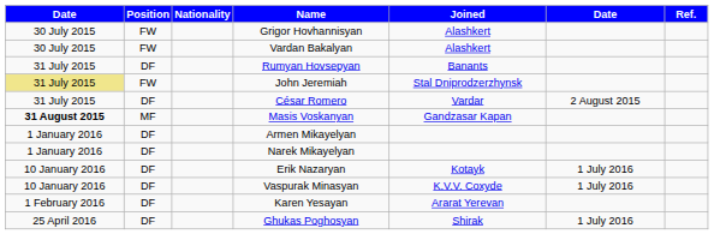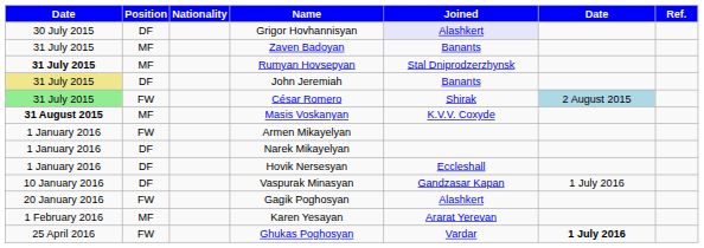 <table class="wikitable"  style="text-align:center; font-size:90%; ">
 <tr>
 <th style="background:#0000FF; color:white; width:150px;">Date</th>
 <th style="background:#0000FF; color:white; width:50px;">Position</th>
 <th style="background:#0000FF; color:white; width:50px;">Nationality</th>
 <th style="background:#0000FF; color:white; width:200px;">Name</th>
 <th style="background:#0000FF; color:white; width:200px;">Joined</th>
 <th style="background:#0000FF; color:white; width:150px;">Date</th>
 <th style="background:#0000FF; color:white; width:50px;">Ref.</th>
 </tr>
 <tr>
 <td>30 July 2015</td>
-<td>FW</td>
+<td>DF</td>
 <td></td>
 <td>Grigor Hovhannisyan</td>
-<td><a href='#'>Alashkert</a></td>
-<td></td>
-<td></td>
-</tr>
-<tr>
-<td>30 July 2015</td>
-<td>FW</td>
-<td></td>
-<td>Vardan Bakalyan</td>
-<td><a href='#'>Alashkert</a></td>
+<td style="background: lavender;"><a href='#'>Alashkert</a></td>
 <td></td>
 <td></td>
 </tr>
 <tr>
 <td>31 July 2015</td>
-<td>DF</td>
+<td>MF</td>
 <td></td>
-<td><a href='#'>Rumyan Hovsepyan</a></td>
+<td><a href='#'>Zaven Badoyan</a></td>
 <td><a href='#'>Banants</a></td>
 <td></td>
 <td></td>
 </tr>
 <tr>
-<td style="background: khaki;">31 July 2015</td>
-<td>FW</td>
+<td><strong>31 July 2015</strong></td>
+<td>MF</td>
 <td></td>
-<td>John Jeremiah</td>
+<td><a href='#'>Rumyan Hovsepyan</a></td>
 <td><a href='#'>Stal Dniprodzerzhynsk</a></td>
 <td></td>
 <td></td>
 </tr>
 <tr>
-<td>31 July 2015</td>
+<td style="background: khaki;">31 July 2015</td>
 <td>DF</td>
 <td></td>
+<td>John Jeremiah</td>
+<td><a href='#'>Banants</a></td>
+<td></td>
+<td></td>
+</tr>
+<tr>
+<td style="background: lightgreen;">31 July 2015</td>
+<td>FW</td>
+<td></td>
 <td><a href='#'>César Romero</a></td>
-<td><a href='#'>Vardar</a></td>
-<td>2 August 2015</td>
+<td><a href='#'>Shirak</a></td>
+<td style="background: lightblue;">2 August 2015</td>
 <td></td>
 </tr>
 <tr>
 <td><strong>31 August 2015</strong></td>
 <td>MF</td>
 <td></td>
 <td><a href='#'>Masis Voskanyan</a></td>
-<td><a href='#'>Gandzasar Kapan</a></td>
+<td><a href='#'>K.V.V. Coxyde</a></td>
 <td></td>
 <td></td>
 </tr>
 <tr>
 <td>1 January 2016</td>
-<td>DF</td>
+<td>FW</td>
 <td></td>
 <td>Armen Mikayelyan</td>
 <td></td>
 <td></td>
 <td></td>
 </tr>
 <tr>
 <td>1 January 2016</td>
 <td>DF</td>
 <td></td>
 <td>Narek Mikayelyan</td>
 <td></td>
 <td></td>
 <td></td>
 </tr>
 <tr>
-<td>10 January 2016</td>
+<td>1 January 2016</td>
 <td>DF</td>
 <td></td>
-<td>Erik Nazaryan</td>
-<td><a href='#'>Kotayk</a></td>
-<td>1 July 2016</td>
+<td>Hovik Nersesyan</td>
+<td><a href='#'>Eccleshall</a></td>
+<td></td>
 <td></td>
 </tr>
 <tr>
 <td>10 January 2016</td>
 <td>DF</td>
 <td></td>
 <td>Vaspurak Minasyan</td>
-<td><a href='#'>K.V.V. Coxyde</a></td>
+<td><a href='#'>Gandzasar Kapan</a></td>
 <td>1 July 2016</td>
 <td></td>
 </tr>
 <tr>
+<td>20 January 2016</td>
+<td>FW</td>
+<td></td>
+<td>Gagik Poghosyan</td>
+<td><a href='#'>Alashkert</a></td>
+<td></td>
+<td></td>
+</tr>
+<tr>
 <td>1 February 2016</td>
-<td>DF</td>
+<td>MF</td>
 <td></td>
 <td>Karen Yesayan</td>
 <td><a href='#'>Ararat Yerevan</a></td>
 <td></td>
 <td></td>
 </tr>
 <tr>
 <td>25 April 2016</td>
-<td>DF</td>
+<td>FW</td>
 <td></td>
 <td><a href='#'>Ghukas Poghosyan</a></td>
-<td><a href='#'>Shirak</a></td>
-<td>1 July 2016</td>
+<td><a href='#'>Vardar</a></td>
+<td><strong>1 July 2016</strong></td>
 <td></td>
 </tr>
 </table>
